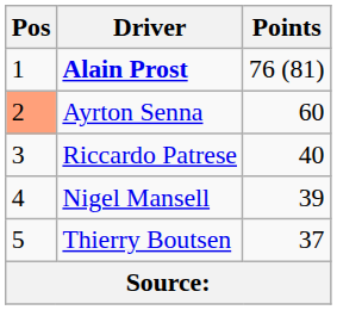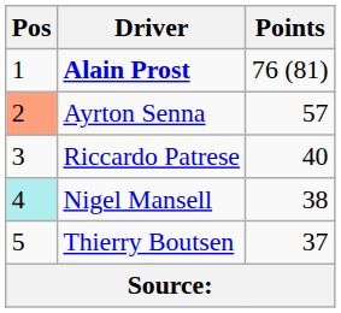 <table class="wikitable" style="font-size: 95%;">
 <tr>
 <th>Pos</th>
 <th>Driver</th>
 <th>Points</th>
 </tr>
 <tr>
 <td>1</td>
 <td> <strong><a href='#'>Alain Prost</a></strong></td>
 <td align=right>76 (81)</td>
 </tr>
 <tr>
 <td style="background: lightsalmon;">2</td>
 <td> <a href='#'>Ayrton Senna</a></td>
-<td align=right>60</td>
+<td align=right>57</td>
 </tr>
 <tr>
 <td>3</td>
 <td> <a href='#'>Riccardo Patrese</a></td>
 <td align=right>40</td>
 </tr>
 <tr>
-<td>4</td>
+<td style="background: paleturquoise;">4</td>
 <td> <a href='#'>Nigel Mansell</a></td>
-<td align=right>39</td>
+<td align=right>38</td>
 </tr>
 <tr>
 <td>5</td>
 <td> <a href='#'>Thierry Boutsen</a></td>
 <td align=right>37</td>
 </tr>
 <tr>
 <th colspan=3>Source:</th>
 </tr>
 </table>
